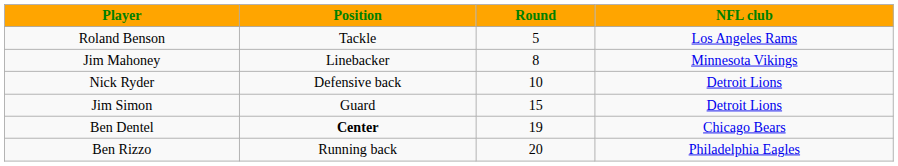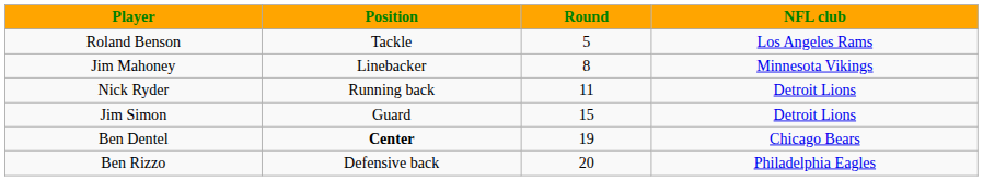 <table class="wikitable" width="80%">
 <tr align="center"  style="background:orange;color:green;">
 <td><strong>Player</strong></td>
 <td><strong>Position</strong></td>
 <td><strong>Round</strong></td>
 <td><strong>NFL club</strong></td>
 </tr>
 <tr align="center" bgcolor="">
 <td>Roland Benson</td>
 <td>Tackle</td>
 <td>5</td>
 <td><a href='#'>Los Angeles Rams</a></td>
 </tr>
 <tr align="center" bgcolor="">
 <td>Jim Mahoney</td>
 <td>Linebacker</td>
 <td>8</td>
 <td><a href='#'>Minnesota Vikings</a></td>
 </tr>
 <tr align="center" bgcolor="">
 <td>Nick Ryder</td>
-<td>Defensive back</td>
-<td>10</td>
+<td>Running back</td>
+<td>11</td>
 <td><a href='#'>Detroit Lions</a></td>
 </tr>
 <tr align="center" bgcolor="">
 <td>Jim Simon</td>
 <td>Guard</td>
 <td>15</td>
 <td><a href='#'>Detroit Lions</a></td>
 </tr>
 <tr align="center" bgcolor="">
 <td>Ben Dentel</td>
 <td><strong>Center</strong></td>
 <td>19</td>
 <td><a href='#'>Chicago Bears</a></td>
 </tr>
 <tr align="center" bgcolor="">
 <td>Ben Rizzo</td>
-<td>Running back</td>
+<td>Defensive back</td>
 <td>20</td>
 <td><a href='#'>Philadelphia Eagles</a></td>
 </tr>
 </table>
